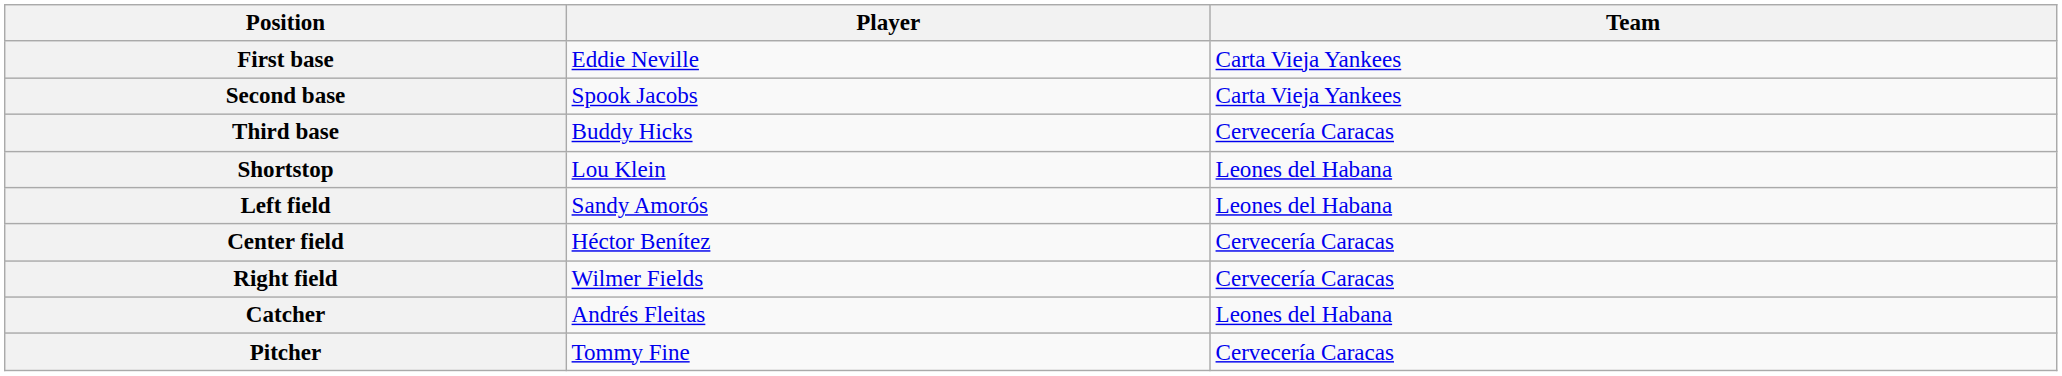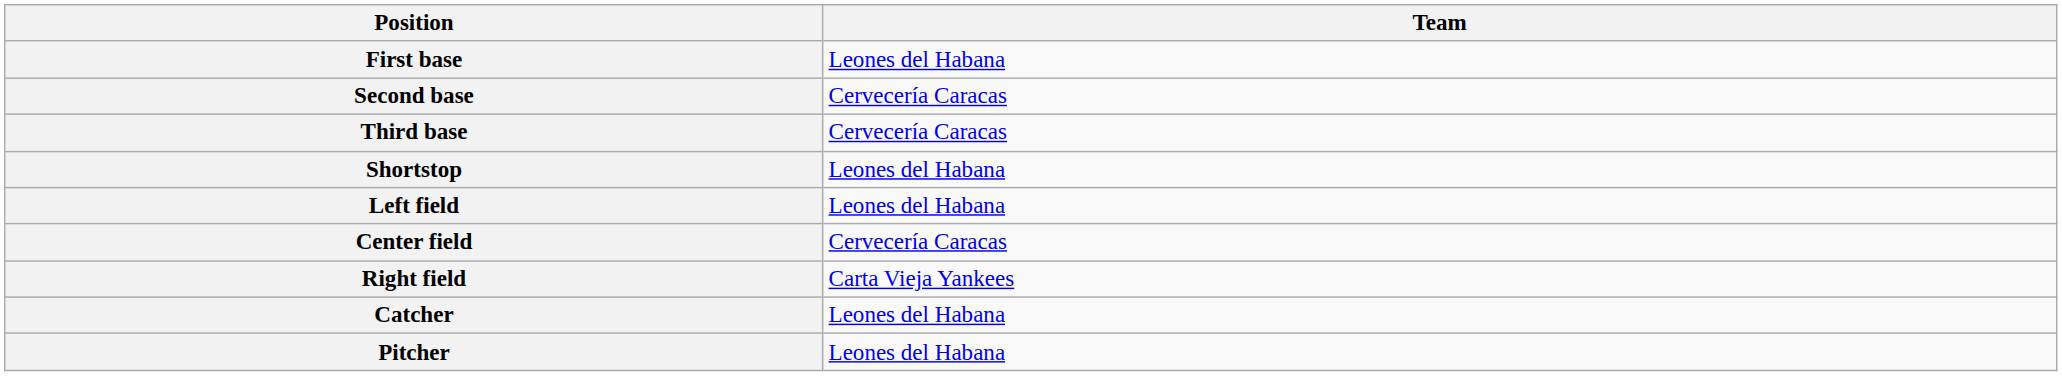 <table class="wikitable plainrowheaders" style="border-collapse:collapse; width:90%">
 <tr>
 <th>Position</th>
-<th>Player</th>
 <th>Team</th>
 </tr>
 <tr>
 <th scope="row"><strong>First base</strong></th>
-<td> <a href='#'>Eddie Neville</a></td>
-<td> <a href='#'>Carta Vieja Yankees</a></td>
+<td> <a href='#'>Leones del Habana</a></td>
 </tr>
 <tr>
 <th scope="row"><strong>Second base</strong></th>
-<td> <a href='#'>Spook Jacobs</a></td>
-<td> <a href='#'>Carta Vieja Yankees</a></td>
+<td> <a href='#'>Cervecería Caracas</a></td>
 </tr>
 <tr>
 <th scope="row"><strong>Third base</strong></th>
-<td> <a href='#'>Buddy Hicks</a></td>
 <td> <a href='#'>Cervecería Caracas</a></td>
 </tr>
 <tr>
 <th scope="row"><strong>Shortstop</strong></th>
-<td> <a href='#'>Lou Klein</a></td>
 <td> <a href='#'>Leones del Habana</a></td>
 </tr>
 <tr>
 <th scope="row"><strong>Left field</strong></th>
-<td> <a href='#'>Sandy Amorós</a></td>
 <td> <a href='#'>Leones del Habana</a></td>
 </tr>
 <tr>
 <th scope="row"><strong>Center field</strong></th>
-<td> <a href='#'>Héctor Benítez</a></td>
 <td> <a href='#'>Cervecería Caracas</a></td>
 </tr>
 <tr>
 <th scope="row"><strong>Right field</strong></th>
-<td> <a href='#'>Wilmer Fields</a></td>
-<td> <a href='#'>Cervecería Caracas</a></td>
+<td> <a href='#'>Carta Vieja Yankees</a></td>
 </tr>
 <tr>
 <th scope="row"><strong>Catcher</strong></th>
-<td> <a href='#'>Andrés Fleitas</a></td>
 <td> <a href='#'>Leones del Habana</a></td>
 </tr>
 <tr>
 <th scope="row"><strong>Pitcher</strong></th>
-<td> <a href='#'>Tommy Fine</a></td>
-<td> <a href='#'>Cervecería Caracas</a></td>
+<td> <a href='#'>Leones del Habana</a></td>
 </tr>
 </table>
